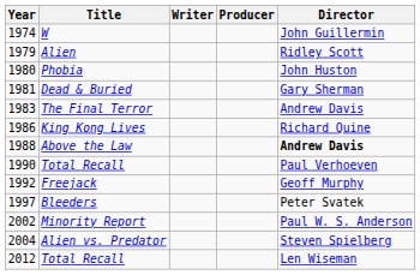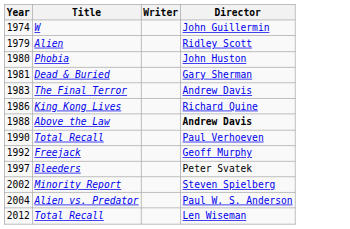 <table class="wikitable">
 <tr>
 <th>Year</th>
 <th>Title</th>
 <th>Writer</th>
-<th>Producer</th>
 <th>Director</th>
 </tr>
 <tr>
 <td>1974</td>
 <td><em><a href='#'>W</a></em></td>
-<td></td>
 <td></td>
 <td><a href='#'>John Guillermin</a></td>
 </tr>
 <tr>
 <td>1979</td>
 <td><em><a href='#'>Alien</a></em></td>
 <td></td>
-<td></td>
 <td><a href='#'>Ridley Scott</a></td>
 </tr>
 <tr>
 <td>1980</td>
 <td><em><a href='#'>Phobia</a></em></td>
-<td></td>
 <td></td>
 <td><a href='#'>John Huston</a></td>
 </tr>
 <tr>
 <td>1981</td>
 <td><em><a href='#'>Dead & Buried</a></em></td>
 <td></td>
-<td></td>
 <td><a href='#'>Gary Sherman</a></td>
 </tr>
 <tr>
 <td>1983</td>
 <td><em><a href='#'>The Final Terror</a></em></td>
-<td></td>
 <td></td>
 <td><a href='#'>Andrew Davis</a></td>
 </tr>
 <tr>
 <td>1986</td>
 <td><em><a href='#'>King Kong Lives</a></em></td>
 <td></td>
-<td></td>
 <td><a href='#'>Richard Quine</a></td>
 </tr>
 <tr>
 <td>1988</td>
 <td><em><a href='#'>Above the Law</a></em></td>
-<td></td>
 <td></td>
 <td><strong>Andrew Davis</strong></td>
 </tr>
 <tr>
 <td>1990</td>
 <td><em><a href='#'>Total Recall</a></em></td>
 <td></td>
-<td></td>
 <td><a href='#'>Paul Verhoeven</a></td>
 </tr>
 <tr>
 <td>1992</td>
 <td><em><a href='#'>Freejack</a></em></td>
-<td></td>
 <td></td>
 <td><a href='#'>Geoff Murphy</a></td>
 </tr>
 <tr>
 <td>1997</td>
 <td><em><a href='#'>Bleeders</a></em></td>
 <td></td>
-<td></td>
 <td>Peter Svatek</td>
 </tr>
 <tr>
 <td>2002</td>
 <td><em><a href='#'>Minority Report</a></em></td>
 <td></td>
-<td></td>
-<td><a href='#'>Paul W. S. Anderson</a></td>
+<td><a href='#'>Steven Spielberg</a></td>
 </tr>
 <tr>
 <td>2004</td>
 <td><em><a href='#'>Alien vs. Predator</a></em></td>
 <td></td>
-<td></td>
-<td><a href='#'>Steven Spielberg</a></td>
+<td><a href='#'>Paul W. S. Anderson</a></td>
 </tr>
 <tr>
 <td>2012</td>
 <td><em><a href='#'>Total Recall</a></em></td>
 <td></td>
-<td></td>
 <td><a href='#'>Len Wiseman</a></td>
 </tr>
 </table>
